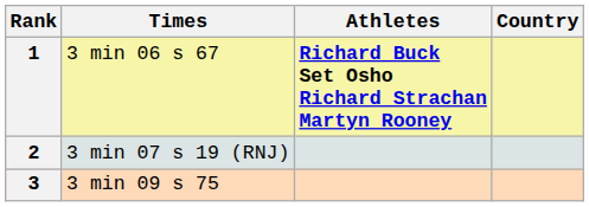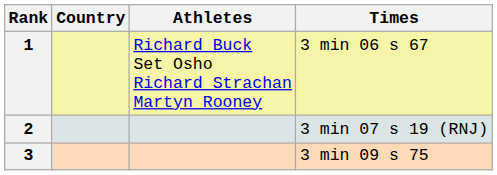 <table class="wikitable" width="385px">
 <tr>
 <th>Rank</th>
+<th>Country</th>
+<th>Athletes</th>
 <th>Times</th>
-<th>Athletes</th>
-<th>Country</th>
 </tr>
 <tr valign="top" bgcolor="#F7F6A8">
 <th>1</th>
+<td></td>
+<td><a href='#'>Richard Buck</a> <br> Set Osho <br> <a href='#'>Richard Strachan</a> <br> <a href='#'>Martyn Rooney</a></td>
 <td>3 min 06 s 67</td>
-<td><strong><a href='#'>Richard Buck</a> <br> Set Osho <br> <a href='#'>Richard Strachan</a> <br> <a href='#'>Martyn Rooney</a></strong></td>
-<td></td>
 </tr>
 <tr valign="top" bgcolor="#DCE5E5">
 <th>2</th>
-<td>3 min 07 s 19 (RNJ)</td>
 <td></td>
 <td></td>
+<td>3 min 07 s 19 (RNJ)</td>
 </tr>
 <tr valign="top" bgcolor="#FFDAB9">
 <th>3</th>
-<td>3 min 09 s 75</td>
 <td></td>
 <td></td>
+<td>3 min 09 s 75</td>
 </tr>
 </table>
